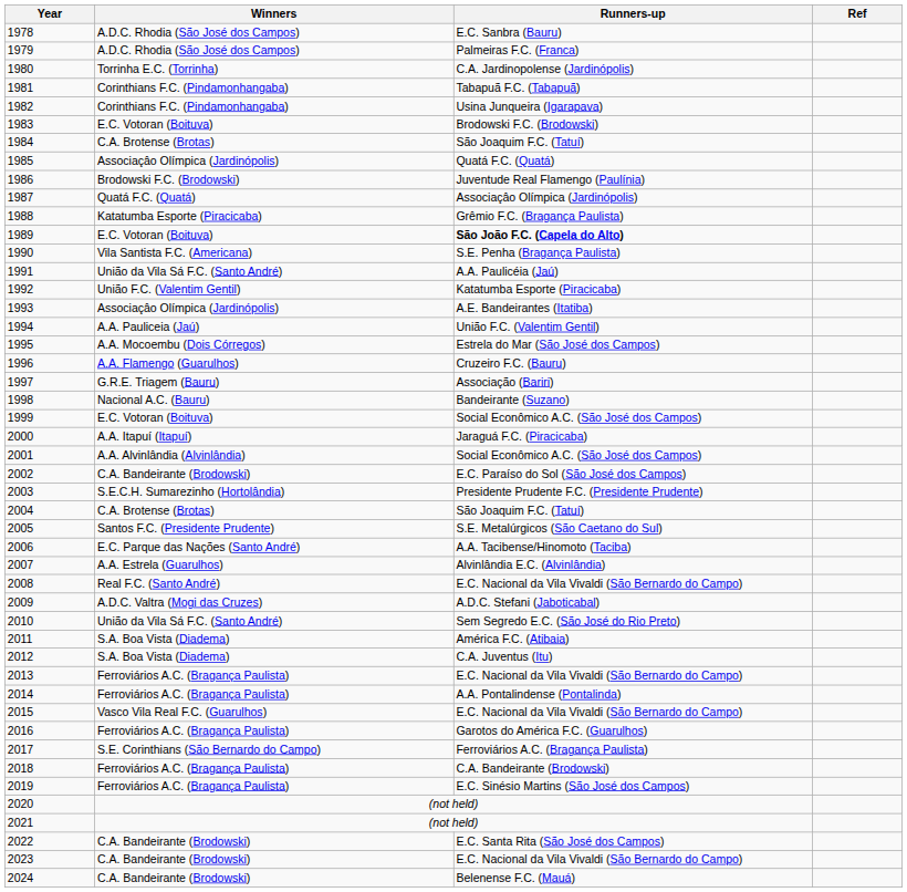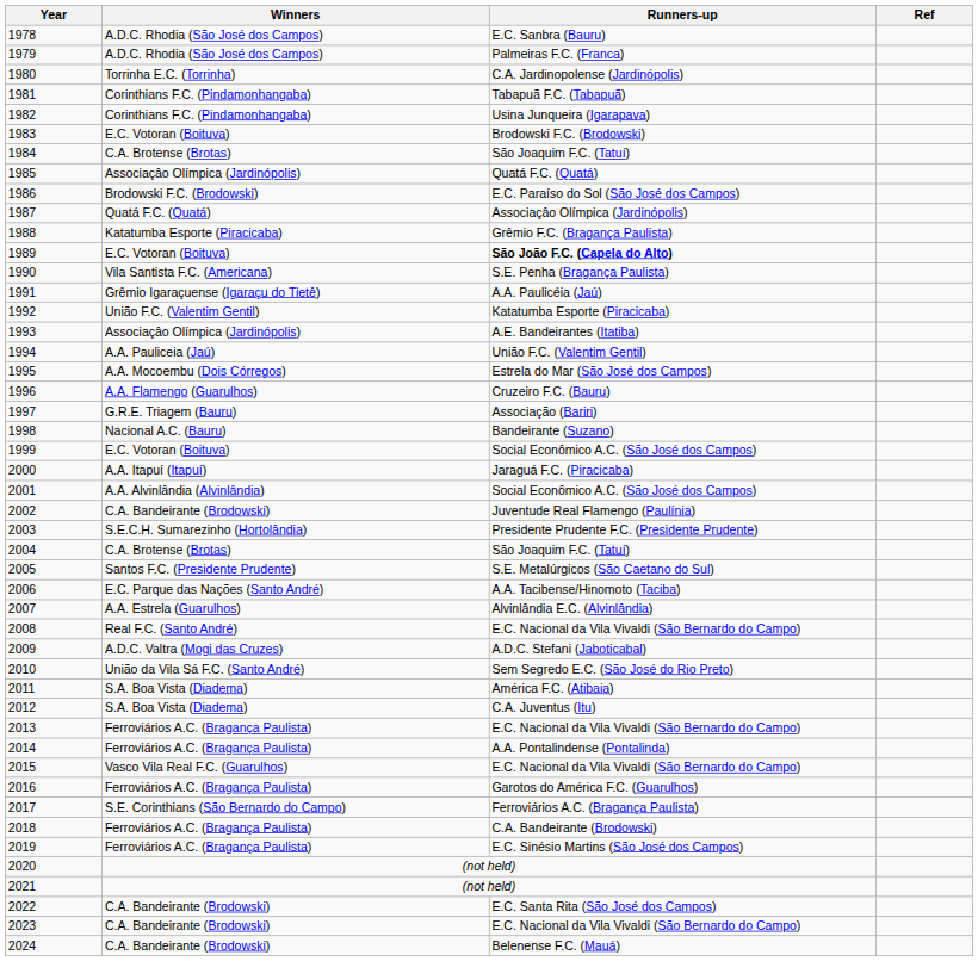 <table class="wikitable sortable" style="width:88%; font-size:90%">
 <tr>
 <th width="10%"><strong>Year</strong></th>
 <th width="40%"><strong>Winners</strong></th>
 <th width="40%"><strong>Runners-up</strong></th>
 <th width="10%"><strong>Ref</strong></th>
 </tr>
 <tr>
 <td>1978</td>
 <td>A.D.C. Rhodia (<a href='#'>São José dos Campos</a>)</td>
 <td>E.C. Sanbra (<a href='#'>Bauru</a>)</td>
 <td></td>
 </tr>
 <tr>
 <td>1979</td>
 <td>A.D.C. Rhodia (<a href='#'>São José dos Campos</a>)</td>
 <td>Palmeiras F.C. (<a href='#'>Franca</a>)</td>
 <td></td>
 </tr>
 <tr>
 <td>1980</td>
 <td>Torrinha E.C. (<a href='#'>Torrinha</a>)</td>
 <td>C.A. Jardinopolense (<a href='#'>Jardinópolis</a>)</td>
 <td></td>
 </tr>
 <tr>
 <td>1981</td>
 <td>Corinthians F.C. (<a href='#'>Pindamonhangaba</a>)</td>
 <td>Tabapuã F.C. (<a href='#'>Tabapuã</a>)</td>
 <td></td>
 </tr>
 <tr>
 <td>1982</td>
 <td>Corinthians F.C. (<a href='#'>Pindamonhangaba</a>)</td>
 <td>Usina Junqueira (<a href='#'>Igarapava</a>)</td>
 <td></td>
 </tr>
 <tr>
 <td>1983</td>
 <td>E.C. Votoran (<a href='#'>Boituva</a>)</td>
 <td>Brodowski F.C. (<a href='#'>Brodowski</a>)</td>
 <td></td>
 </tr>
 <tr>
 <td>1984</td>
 <td>C.A. Brotense (<a href='#'>Brotas</a>)</td>
 <td>São Joaquim F.C. (<a href='#'>Tatuí</a>)</td>
 <td></td>
 </tr>
 <tr>
 <td>1985</td>
 <td>Associaçâo Olímpica (<a href='#'>Jardinópolis</a>)</td>
 <td>Quatá F.C. (<a href='#'>Quatá</a>)</td>
 <td></td>
 </tr>
 <tr>
 <td>1986</td>
 <td>Brodowski F.C. (<a href='#'>Brodowski</a>)</td>
-<td>Juventude Real Flamengo (<a href='#'>Paulínia</a>)</td>
+<td>E.C. Paraíso do Sol (<a href='#'>São José dos Campos</a>)</td>
 <td></td>
 </tr>
 <tr>
 <td>1987</td>
 <td>Quatá F.C. (<a href='#'>Quatá</a>)</td>
 <td>Associaçâo Olímpica (<a href='#'>Jardinópolis</a>)</td>
 <td></td>
 </tr>
 <tr>
 <td>1988</td>
 <td>Katatumba Esporte (<a href='#'>Piracicaba</a>)</td>
 <td>Grêmio F.C. (<a href='#'>Bragança Paulista</a>)</td>
 <td></td>
 </tr>
 <tr>
 <td>1989</td>
 <td>E.C. Votoran (<a href='#'>Boituva</a>)</td>
 <td><strong>São João F.C. (<a href='#'>Capela do Alto</a>)</strong></td>
 <td></td>
 </tr>
 <tr>
 <td>1990</td>
 <td>Vila Santista F.C. (<a href='#'>Americana</a>)</td>
 <td>S.E. Penha (<a href='#'>Bragança Paulista</a>)</td>
 <td></td>
 </tr>
 <tr>
 <td>1991</td>
-<td>União da Vila Sá F.C. (<a href='#'>Santo André</a>)</td>
+<td>Grêmio Igaraçuense (<a href='#'>Igaraçu do Tietê</a>)</td>
 <td>A.A. Paulicéia (<a href='#'>Jaú</a>)</td>
 <td></td>
 </tr>
 <tr>
 <td>1992</td>
 <td>União F.C. (<a href='#'>Valentim Gentil</a>)</td>
 <td>Katatumba Esporte (<a href='#'>Piracicaba</a>)</td>
 <td></td>
 </tr>
 <tr>
 <td>1993</td>
 <td>Associaçâo Olímpica (<a href='#'>Jardinópolis</a>)</td>
 <td>A.E. Bandeirantes (<a href='#'>Itatiba</a>)</td>
 <td></td>
 </tr>
 <tr>
 <td>1994</td>
 <td>A.A. Pauliceia (<a href='#'>Jaú</a>)</td>
 <td>União F.C. (<a href='#'>Valentim Gentil</a>)</td>
 <td></td>
 </tr>
 <tr>
 <td>1995</td>
 <td>A.A. Mocoembu (<a href='#'>Dois Córregos</a>)</td>
 <td>Estrela do Mar (<a href='#'>São José dos Campos</a>)</td>
 <td></td>
 </tr>
 <tr>
 <td>1996</td>
 <td><a href='#'>A.A. Flamengo</a> (<a href='#'>Guarulhos</a>)</td>
 <td>Cruzeiro F.C. (<a href='#'>Bauru</a>)</td>
 <td></td>
 </tr>
 <tr>
 <td>1997</td>
 <td>G.R.E. Triagem (<a href='#'>Bauru</a>)</td>
 <td>Associação (<a href='#'>Bariri</a>)</td>
 <td></td>
 </tr>
 <tr>
 <td>1998</td>
 <td>Nacional A.C.  (<a href='#'>Bauru</a>)</td>
 <td>Bandeirante (<a href='#'>Suzano</a>)</td>
 <td></td>
 </tr>
 <tr>
 <td>1999</td>
 <td>E.C. Votoran (<a href='#'>Boituva</a>)</td>
 <td>Social Econômico A.C. (<a href='#'>São José dos Campos</a>)</td>
 <td></td>
 </tr>
 <tr>
 <td>2000</td>
 <td>A.A. Itapuí (<a href='#'>Itapuí</a>)</td>
 <td>Jaraguá F.C. (<a href='#'>Piracicaba</a>)</td>
 <td></td>
 </tr>
 <tr>
 <td>2001</td>
 <td>A.A. Alvinlândia (<a href='#'>Alvinlândia</a>)</td>
 <td>Social Econômico A.C. (<a href='#'>São José dos Campos</a>)</td>
 <td></td>
 </tr>
 <tr>
 <td>2002</td>
 <td>C.A. Bandeirante (<a href='#'>Brodowski</a>)</td>
-<td>E.C. Paraíso do Sol (<a href='#'>São José dos Campos</a>)</td>
+<td>Juventude Real Flamengo (<a href='#'>Paulínia</a>)</td>
 <td></td>
 </tr>
 <tr>
 <td>2003</td>
 <td>S.E.C.H. Sumarezinho (<a href='#'>Hortolândia</a>)</td>
 <td>Presidente Prudente F.C. (<a href='#'>Presidente Prudente</a>)</td>
 <td></td>
 </tr>
 <tr>
 <td>2004</td>
 <td>C.A. Brotense (<a href='#'>Brotas</a>)</td>
 <td>São Joaquim F.C. (<a href='#'>Tatuí</a>)</td>
 <td></td>
 </tr>
 <tr>
 <td>2005</td>
 <td>Santos F.C. (<a href='#'>Presidente Prudente</a>)</td>
 <td>S.E. Metalúrgicos (<a href='#'>São Caetano do Sul</a>)</td>
 <td></td>
 </tr>
 <tr>
 <td>2006</td>
 <td>E.C. Parque das Nações (<a href='#'>Santo André</a>)</td>
 <td>A.A. Tacibense/Hinomoto (<a href='#'>Taciba</a>)</td>
 <td></td>
 </tr>
 <tr>
 <td>2007</td>
 <td>A.A. Estrela (<a href='#'>Guarulhos</a>)</td>
 <td>Alvinlândia E.C. (<a href='#'>Alvinlândia</a>)</td>
 <td></td>
 </tr>
 <tr>
 <td>2008</td>
 <td>Real F.C. (<a href='#'>Santo André</a>)</td>
 <td>E.C. Nacional da Vila Vivaldi (<a href='#'>São Bernardo do Campo</a>)</td>
 <td></td>
 </tr>
 <tr>
 <td>2009</td>
 <td>A.D.C. Valtra (<a href='#'>Mogi das Cruzes</a>)</td>
 <td>A.D.C. Stefani (<a href='#'>Jaboticabal</a>)</td>
 <td></td>
 </tr>
 <tr>
 <td>2010</td>
 <td>União da Vila Sá F.C. (<a href='#'>Santo André</a>)</td>
 <td>Sem Segredo E.C. (<a href='#'>São José do Rio Preto</a>)</td>
 <td></td>
 </tr>
 <tr>
 <td>2011</td>
 <td>S.A. Boa Vista (<a href='#'>Diadema</a>)</td>
 <td>América F.C. (<a href='#'>Atibaia</a>)</td>
 <td></td>
 </tr>
 <tr>
 <td>2012</td>
 <td>S.A. Boa Vista (<a href='#'>Diadema</a>)</td>
 <td>C.A. Juventus (<a href='#'>Itu</a>)</td>
 <td></td>
 </tr>
 <tr>
 <td>2013</td>
 <td>Ferroviários A.C. (<a href='#'>Bragança Paulista</a>)</td>
 <td>E.C. Nacional da Vila Vivaldi (<a href='#'>São Bernardo do Campo</a>)</td>
 <td></td>
 </tr>
 <tr>
 <td>2014</td>
 <td>Ferroviários A.C. (<a href='#'>Bragança Paulista</a>)</td>
 <td>A.A. Pontalindense (<a href='#'>Pontalinda</a>)</td>
 <td></td>
 </tr>
 <tr>
 <td>2015</td>
 <td>Vasco Vila Real F.C. (<a href='#'>Guarulhos</a>)</td>
 <td>E.C. Nacional da Vila Vivaldi (<a href='#'>São Bernardo do Campo</a>)</td>
 <td></td>
 </tr>
 <tr>
 <td>2016</td>
 <td>Ferroviários A.C. (<a href='#'>Bragança Paulista</a>)</td>
 <td>Garotos do América F.C. (<a href='#'>Guarulhos</a>)</td>
 <td></td>
 </tr>
 <tr>
 <td>2017</td>
 <td>S.E. Corinthians (<a href='#'>São Bernardo do Campo</a>)</td>
 <td>Ferroviários A.C. (<a href='#'>Bragança Paulista</a>)</td>
 <td></td>
 </tr>
 <tr>
 <td>2018</td>
 <td>Ferroviários A.C. (<a href='#'>Bragança Paulista</a>)</td>
 <td>C.A. Bandeirante (<a href='#'>Brodowski</a>)</td>
 <td></td>
 </tr>
 <tr>
 <td>2019</td>
 <td>Ferroviários A.C. (<a href='#'>Bragança Paulista</a>)</td>
 <td>E.C. Sinésio Martins (<a href='#'>São José dos Campos</a>)</td>
 <td></td>
 </tr>
 <tr>
 <td>2020</td>
 <td colspan="2" align="center"><em>(not held)</em></td>
 <td></td>
 </tr>
 <tr>
 <td>2021</td>
 <td colspan="2" align="center"><em>(not held)</em></td>
 <td></td>
 </tr>
 <tr>
 <td>2022</td>
 <td>C.A. Bandeirante (<a href='#'>Brodowski</a>)</td>
 <td>E.C. Santa Rita (<a href='#'>São José dos Campos</a>)</td>
 <td></td>
 </tr>
 <tr>
 <td>2023</td>
 <td>C.A. Bandeirante (<a href='#'>Brodowski</a>)</td>
 <td>E.C. Nacional da Vila Vivaldi (<a href='#'>São Bernardo do Campo</a>)</td>
 <td></td>
 </tr>
 <tr>
 <td>2024</td>
 <td>C.A. Bandeirante (<a href='#'>Brodowski</a>)</td>
 <td>Belenense F.C. (<a href='#'>Mauá</a>)</td>
 <td></td>
 </tr>
 </table>
